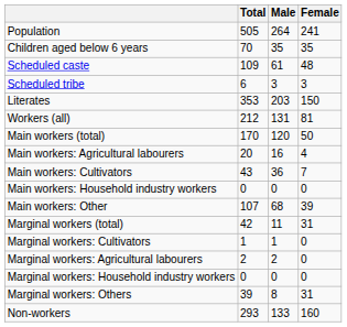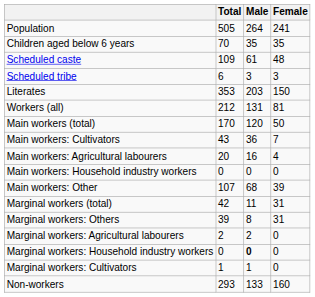 <table class="wikitable sortable">
 <tr>
 <th></th>
 <th>Total</th>
 <th>Male</th>
 <th>Female</th>
 </tr>
 <tr>
 <td>Population</td>
 <td>505</td>
 <td>264</td>
 <td>241</td>
 </tr>
 <tr>
 <td>Children aged below 6 years</td>
 <td>70</td>
 <td>35</td>
 <td>35</td>
 </tr>
 <tr>
 <td><a href='#'>Scheduled caste</a></td>
 <td>109</td>
 <td>61</td>
 <td>48</td>
 </tr>
 <tr>
 <td><a href='#'>Scheduled tribe</a></td>
 <td>6</td>
 <td>3</td>
 <td>3</td>
 </tr>
 <tr>
 <td>Literates</td>
 <td>353</td>
 <td>203</td>
 <td>150</td>
 </tr>
 <tr>
 <td>Workers (all)</td>
 <td>212</td>
 <td>131</td>
 <td>81</td>
 </tr>
 <tr>
 <td>Main workers (total)</td>
 <td>170</td>
 <td>120</td>
 <td>50</td>
 </tr>
 <tr>
+<td>Main workers: Cultivators</td>
+<td>43</td>
+<td>36</td>
+<td>7</td>
+</tr>
+<tr>
 <td>Main workers: Agricultural labourers</td>
 <td>20</td>
 <td>16</td>
 <td>4</td>
-</tr>
-<tr>
-<td>Main workers: Cultivators</td>
-<td>43</td>
-<td>36</td>
-<td>7</td>
 </tr>
 <tr>
 <td>Main workers: Household industry workers</td>
 <td>0</td>
 <td>0</td>
 <td>0</td>
 </tr>
 <tr>
 <td>Main workers: Other</td>
 <td>107</td>
 <td>68</td>
 <td>39</td>
 </tr>
 <tr>
 <td>Marginal workers (total)</td>
 <td>42</td>
 <td>11</td>
 <td>31</td>
 </tr>
 <tr>
-<td>Marginal workers: Cultivators</td>
-<td>1</td>
-<td>1</td>
-<td>0</td>
+<td>Marginal workers: Others</td>
+<td>39</td>
+<td>8</td>
+<td>31</td>
 </tr>
 <tr>
 <td>Marginal workers: Agricultural labourers</td>
 <td>2</td>
 <td>2</td>
 <td>0</td>
 </tr>
 <tr>
 <td>Marginal workers: Household industry workers</td>
 <td>0</td>
-<td>0</td>
+<td><strong>0</strong></td>
 <td>0</td>
 </tr>
 <tr>
-<td>Marginal workers: Others</td>
-<td>39</td>
-<td>8</td>
-<td>31</td>
+<td>Marginal workers: Cultivators</td>
+<td>1</td>
+<td>1</td>
+<td>0</td>
 </tr>
 <tr>
 <td>Non-workers</td>
 <td>293</td>
 <td>133</td>
 <td>160</td>
 </tr>
 </table>
